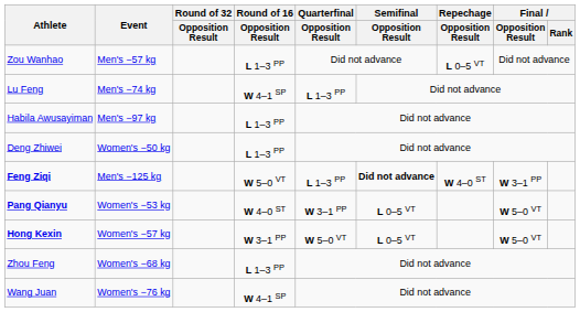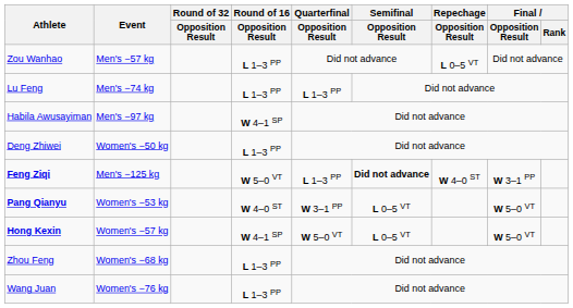 <table class="wikitable" style="font-size:90%">
 <tr>
 <th rowspan=2>Athlete</th>
 <th rowspan=2>Event</th>
 <th>Round of 32</th>
 <th>Round of 16</th>
 <th>Quarterfinal</th>
 <th>Semifinal</th>
 <th>Repechage</th>
 <th colspan=2>Final / </th>
 </tr>
 <tr style="font-size: 95%">
 <th>Opposition<br>Result</th>
 <th>Opposition<br>Result</th>
 <th>Opposition<br>Result</th>
 <th>Opposition<br>Result</th>
 <th>Opposition<br>Result</th>
 <th>Opposition<br>Result</th>
 <th>Rank</th>
 </tr>
 <tr align=center>
 <td align=left><a href='#'>Zou Wanhao</a></td>
 <td align=left><a href='#'>Men's −57 kg</a></td>
 <td></td>
 <td><br><strong>L</strong> 1–3 <sup>PP</sup></td>
 <td colspan=2>Did not advance</td>
 <td><br><strong>L</strong> 0–5 <sup>VT</sup></td>
 <td colspan=2>Did not advance</td>
 </tr>
 <tr align=center>
 <td align=left><a href='#'>Lu Feng</a></td>
 <td align=left><a href='#'>Men's −74 kg</a></td>
 <td></td>
-<td><br><strong>W</strong> 4–1 <sup>SP</sup></td>
+<td><br><strong>L</strong> 1–3 <sup>PP</sup></td>
 <td><br><strong>L</strong> 1–3 <sup>PP</sup></td>
 <td colspan=4>Did not advance</td>
 </tr>
 <tr align=center>
 <td align=left><a href='#'>Habila Awusayiman</a></td>
 <td align=left><a href='#'>Men's −97 kg</a></td>
 <td></td>
-<td><br><strong>L</strong> 1–3 <sup>PP</sup></td>
+<td><br><strong>W</strong> 4–1 <sup>SP</sup></td>
 <td colspan=5>Did not advance</td>
 </tr>
 <tr align=center>
 <td align=left><a href='#'>Deng Zhiwei</a></td>
 <td align=left><a href='#'>Women's −50 kg</a></td>
 <td></td>
 <td><br><strong>L</strong> 1–3 <sup>PP</sup></td>
 <td colspan=5>Did not advance</td>
 </tr>
 <tr align=center>
 <td align=left><strong><a href='#'>Feng Ziqi</a></strong></td>
 <td align=left><a href='#'>Men's −125 kg</a></td>
 <td></td>
 <td><br><strong>W</strong> 5–0 <sup>VT</sup></td>
 <td><br><strong>L</strong> 1–3 <sup>PP</sup></td>
 <td><strong>Did not advance</strong></td>
 <td><br><strong>W</strong> 4–0 <sup>ST</sup></td>
 <td><br><strong>W</strong> 3–1 <sup>PP</sup></td>
 <td></td>
 </tr>
 <tr align=center>
 <td align=left><strong><a href='#'>Pang Qianyu</a></strong></td>
 <td align=left><a href='#'>Women's −53 kg</a></td>
 <td></td>
 <td><br><strong>W</strong> 4–0 <sup>ST</sup></td>
 <td><br><strong>W</strong> 3–1 <sup>PP</sup></td>
 <td><br><strong>L</strong> 0–5 <sup>VT</sup></td>
 <td></td>
 <td><br><strong>W</strong> 5–0 <sup>VT</sup></td>
 <td></td>
 </tr>
 <tr align=center>
 <td align=left><strong><a href='#'>Hong Kexin</a></strong></td>
 <td align=left><a href='#'>Women's −57 kg</a></td>
 <td></td>
-<td><br><strong>W</strong> 3–1 <sup>PP</sup></td>
+<td><br><strong>W</strong> 4–1 <sup>SP</sup></td>
 <td><br><strong>W</strong> 5–0 <sup>VT</sup></td>
 <td><br><strong>L</strong> 0–5 <sup>VT</sup></td>
 <td></td>
 <td><br><strong>W</strong> 5–0 <sup>VT</sup></td>
 <td></td>
 </tr>
 <tr align=center>
 <td align=left><a href='#'>Zhou Feng</a></td>
 <td align=left><a href='#'>Women's −68 kg</a></td>
 <td></td>
 <td><br><strong>L</strong> 1–3 <sup>PP</sup></td>
 <td colspan=5>Did not advance</td>
 </tr>
 <tr align=center>
 <td align=left><a href='#'>Wang Juan</a></td>
 <td align=left><a href='#'>Women's −76 kg</a></td>
 <td></td>
-<td><br><strong>W</strong> 4–1 <sup>SP</sup></td>
+<td><br><strong>L</strong> 1–3 <sup>PP</sup></td>
 <td colspan=5>Did not advance</td>
 </tr>
 </table>
